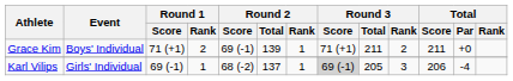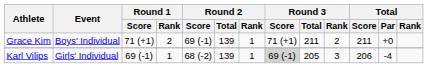 <table class="wikitable" style="font-size:90%">
 <tr>
 <th rowspan="2">Athlete</th>
 <th rowspan="2">Event</th>
 <th colspan="2">Round 1</th>
 <th colspan="3">Round 2</th>
 <th colspan="3">Round 3</th>
 <th colspan="3">Total</th>
 </tr>
 <tr style="font-size:95%">
 <th>Score</th>
 <th>Rank</th>
 <th>Score</th>
 <th>Total</th>
 <th>Rank</th>
 <th>Score</th>
 <th>Total</th>
 <th>Rank</th>
 <th>Score</th>
 <th>Par</th>
 <th>Rank</th>
 </tr>
 <tr align=center>
 <td align=left><a href='#'>Grace Kim</a></td>
 <td align=left><a href='#'>Boys' Individual</a></td>
 <td>71 (+1)</td>
 <td>2</td>
 <td>69 (-1)</td>
 <td>139</td>
 <td>1</td>
 <td>71 (+1)</td>
 <td>211</td>
 <td>2</td>
 <td>211</td>
 <td>+0</td>
 <td></td>
 </tr>
 <tr>
 </tr>
 <tr align=center>
 <td align=left><a href='#'>Karl Vilips</a></td>
 <td align=left><a href='#'>Girls' Individual</a></td>
 <td>69 (-1)</td>
 <td>1</td>
 <td>68 (-2)</td>
-<td>137</td>
+<td>139</td>
 <td>1</td>
 <td style="background: lightgrey;">69 (-1)</td>
 <td>205</td>
 <td>3</td>
 <td>206</td>
 <td>-4</td>
 <td></td>
 </tr>
 </table>
